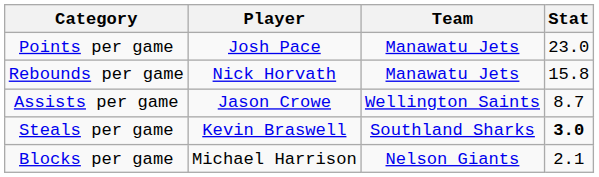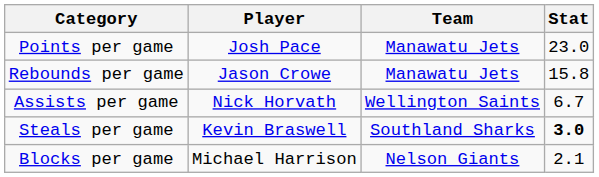 <table class="wikitable" style="text-align:center">
 <tr>
 <th>Category</th>
 <th>Player</th>
 <th>Team</th>
 <th>Stat</th>
 </tr>
 <tr>
 <td><a href='#'>Points</a> per game</td>
 <td><a href='#'>Josh Pace</a></td>
 <td><a href='#'>Manawatu Jets</a></td>
 <td>23.0</td>
 </tr>
 <tr>
 <td><a href='#'>Rebounds</a> per game</td>
-<td><a href='#'>Nick Horvath</a></td>
+<td><a href='#'>Jason Crowe</a></td>
 <td><a href='#'>Manawatu Jets</a></td>
 <td>15.8</td>
 </tr>
 <tr>
 <td><a href='#'>Assists</a> per game</td>
-<td><a href='#'>Jason Crowe</a></td>
+<td><a href='#'>Nick Horvath</a></td>
 <td><a href='#'>Wellington Saints</a></td>
-<td>8.7</td>
+<td>6.7</td>
 </tr>
 <tr>
 <td><a href='#'>Steals</a> per game</td>
 <td><a href='#'>Kevin Braswell</a></td>
 <td><a href='#'>Southland Sharks</a></td>
 <td><strong>3.0</strong></td>
 </tr>
 <tr>
 <td><a href='#'>Blocks</a> per game</td>
 <td>Michael Harrison</td>
 <td><a href='#'>Nelson Giants</a></td>
 <td>2.1</td>
 </tr>
 </table>
